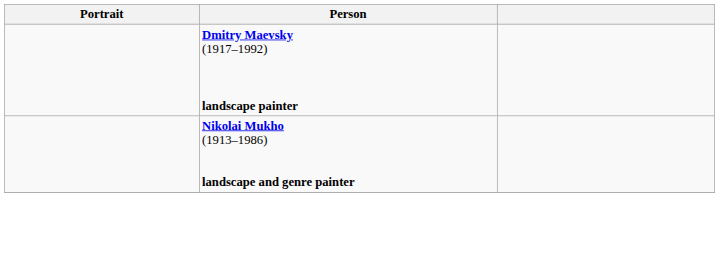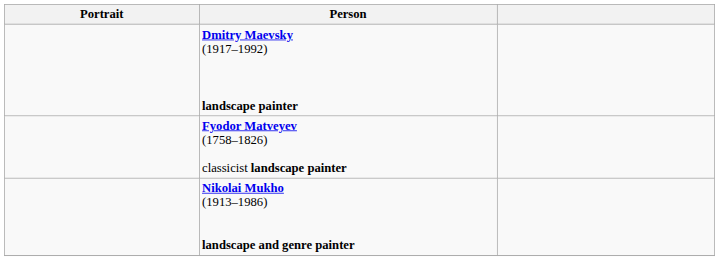 <table class="wikitable" width=900pt>
 <tr bgcolor="#cccccc">
 <th width=17%>Portrait</th>
 <th width=26%>Person</th>
 <th width=19%></th>
 </tr>
 <tr>
 <td align=center></td>
 <td><strong><a href='#'>Dmitry Maevsky</a></strong> <br>(1917–1992)<br><br><br><br><strong>landscape painter</strong></td>
 <td align=center></td>
 </tr>
 <tr>
 <td align=center></td>
+<td><strong><a href='#'>Fyodor Matveyev</a></strong> <br>(1758–1826)<br><br>classicist <strong>landscape painter</strong></td>
+<td align=center></td>
+</tr>
+<tr>
+<td align=center></td>
 <td><strong><a href='#'>Nikolai Mukho</a></strong> <br>(1913–1986)<br><br><br><strong>landscape and genre painter</strong></td>
 <td align=center></td>
 </tr>
 <tr>
 </tr>
 </table>
